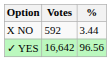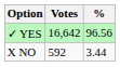 <table class="wikitable">
 <tr>
 <th>Option</th>
 <th>Votes</th>
 <th>%</th>
 </tr>
 <tr>
+<td style=background:#bbf8be>✓ YES</td>
+<td style=background:#bbf8be>16,642</td>
+<td style=background:#bbf8be>96.56</td>
+</tr>
+<tr>
 <td>X NO</td>
 <td>592</td>
 <td>3.44</td>
 </tr>
-<tr>
-<td style=background:#bbf8be>✓ YES</td>
-<td style=background:#bbf8be>16,642</td>
-<td style=background:#bbf8be>96.56</td>
-</tr>
 </table>
